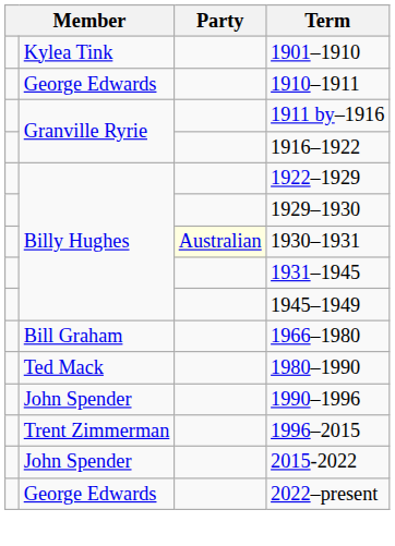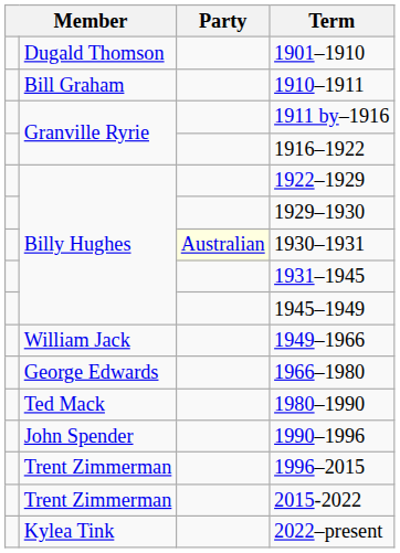 <table class="wikitable">
 <tr>
 <th colspan="2">Member</th>
 <th>Party</th>
 <th>Term</th>
 </tr>
 <tr>
 <td> </td>
-<td><a href='#'>Kylea Tink</a></td>
+<td><a href='#'>Dugald Thomson</a></td>
 <td></td>
 <td><a href='#'>1901</a>–1910</td>
 </tr>
 <tr>
 <td> </td>
-<td><a href='#'>George Edwards</a></td>
+<td><a href='#'>Bill Graham</a></td>
 <td></td>
 <td><a href='#'>1910</a>–1911</td>
 </tr>
 <tr>
 <td> </td>
 <td rowspan="2"><a href='#'>Granville Ryrie</a></td>
 <td></td>
 <td><a href='#'>1911 by</a>–1916</td>
 </tr>
 <tr>
 <td> </td>
 <td></td>
 <td>1916–1922</td>
 </tr>
 <tr>
 <td> </td>
 <td rowspan="5"><a href='#'>Billy Hughes</a></td>
 <td></td>
 <td><a href='#'>1922</a>–1929</td>
 </tr>
 <tr>
 <td> </td>
 <td> </td>
 <td>1929–1930</td>
 </tr>
 <tr>
 <td> </td>
 <td style="background: lightyellow;"><a href='#'>Australian</a></td>
 <td>1930–1931</td>
 </tr>
 <tr>
 <td> </td>
 <td></td>
 <td><a href='#'>1931</a>–1945</td>
 </tr>
 <tr>
 <td> </td>
 <td></td>
 <td>1945–1949</td>
 </tr>
 <tr>
 <td> </td>
-<td><a href='#'>Bill Graham</a></td>
+<td><a href='#'>William Jack</a></td>
+<td></td>
+<td><a href='#'>1949</a>–1966</td>
+</tr>
+<tr>
+<td> </td>
+<td><a href='#'>George Edwards</a></td>
 <td></td>
 <td><a href='#'>1966</a>–1980</td>
 </tr>
 <tr>
 <td> </td>
 <td><a href='#'>Ted Mack</a></td>
 <td></td>
 <td><a href='#'>1980</a>–1990</td>
 </tr>
 <tr>
 <td> </td>
 <td><a href='#'>John Spender</a></td>
 <td></td>
 <td><a href='#'>1990</a>–1996</td>
 </tr>
 <tr>
 <td> </td>
 <td><a href='#'>Trent Zimmerman</a></td>
 <td></td>
 <td><a href='#'>1996</a>–2015</td>
 </tr>
 <tr>
 <td> </td>
-<td><a href='#'>John Spender</a></td>
+<td><a href='#'>Trent Zimmerman</a></td>
 <td></td>
 <td><a href='#'>2015</a>-2022</td>
 </tr>
 <tr>
 <td> </td>
-<td><a href='#'>George Edwards</a></td>
+<td><a href='#'>Kylea Tink</a></td>
 <td></td>
 <td><a href='#'>2022</a>–present</td>
 </tr>
 </table>
